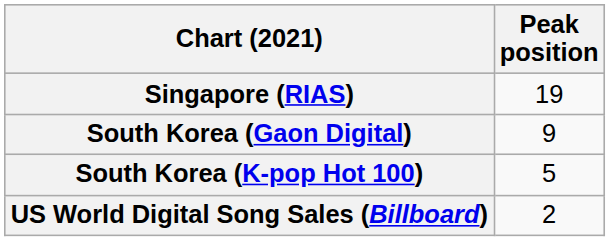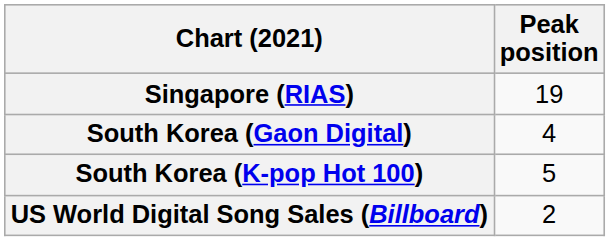 <table class="wikitable sortable plainrowheaders" style="text-align:center">
 <tr>
 <th scope="col">Chart (2021)</th>
 <th scope="col">Peak<br>position</th>
 </tr>
 <tr>
 <th scope="row">Singapore (<a href='#'>RIAS</a>)</th>
 <td>19</td>
 </tr>
 <tr>
 <th scope="row">South Korea (<a href='#'>Gaon Digital</a>)</th>
-<td>9</td>
+<td>4</td>
 </tr>
 <tr>
 <th scope="row">South Korea (<a href='#'>K-pop Hot 100</a>)</th>
 <td>5</td>
 </tr>
 <tr>
 <th scope="row">US World Digital Song Sales (<em><a href='#'>Billboard</a></em>)</th>
 <td>2</td>
 </tr>
 </table>
